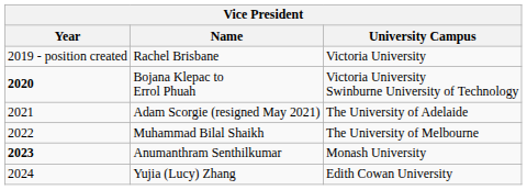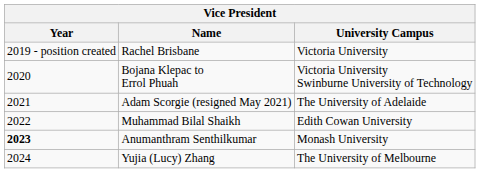 <table class="wikitable mw-collapsible mw-collapsed">
 <tr>
 <th colspan="3">Vice President</th>
 </tr>
 <tr>
 <th>Year</th>
 <th>Name</th>
 <th>University Campus</th>
 </tr>
 <tr>
 <td>2019 - position created</td>
 <td>Rachel Brisbane</td>
 <td>Victoria University</td>
 </tr>
 <tr>
-<td><strong>2020</strong></td>
+<td>2020</td>
 <td>Bojana Klepac to<br>Errol Phuah</td>
 <td>Victoria University<br>Swinburne University of Technology</td>
 </tr>
 <tr>
 <td>2021</td>
 <td>Adam Scorgie (resigned May 2021)</td>
 <td>The University of Adelaide</td>
 </tr>
 <tr>
 <td>2022</td>
 <td>Muhammad Bilal Shaikh</td>
-<td>The University of Melbourne</td>
+<td>Edith Cowan University</td>
 </tr>
 <tr>
 <td><strong>2023</strong></td>
 <td>Anumanthram Senthilkumar</td>
 <td>Monash University</td>
 </tr>
 <tr>
 <td>2024</td>
 <td>Yujia (Lucy) Zhang</td>
-<td>Edith Cowan University</td>
+<td>The University of Melbourne</td>
 </tr>
 </table>
